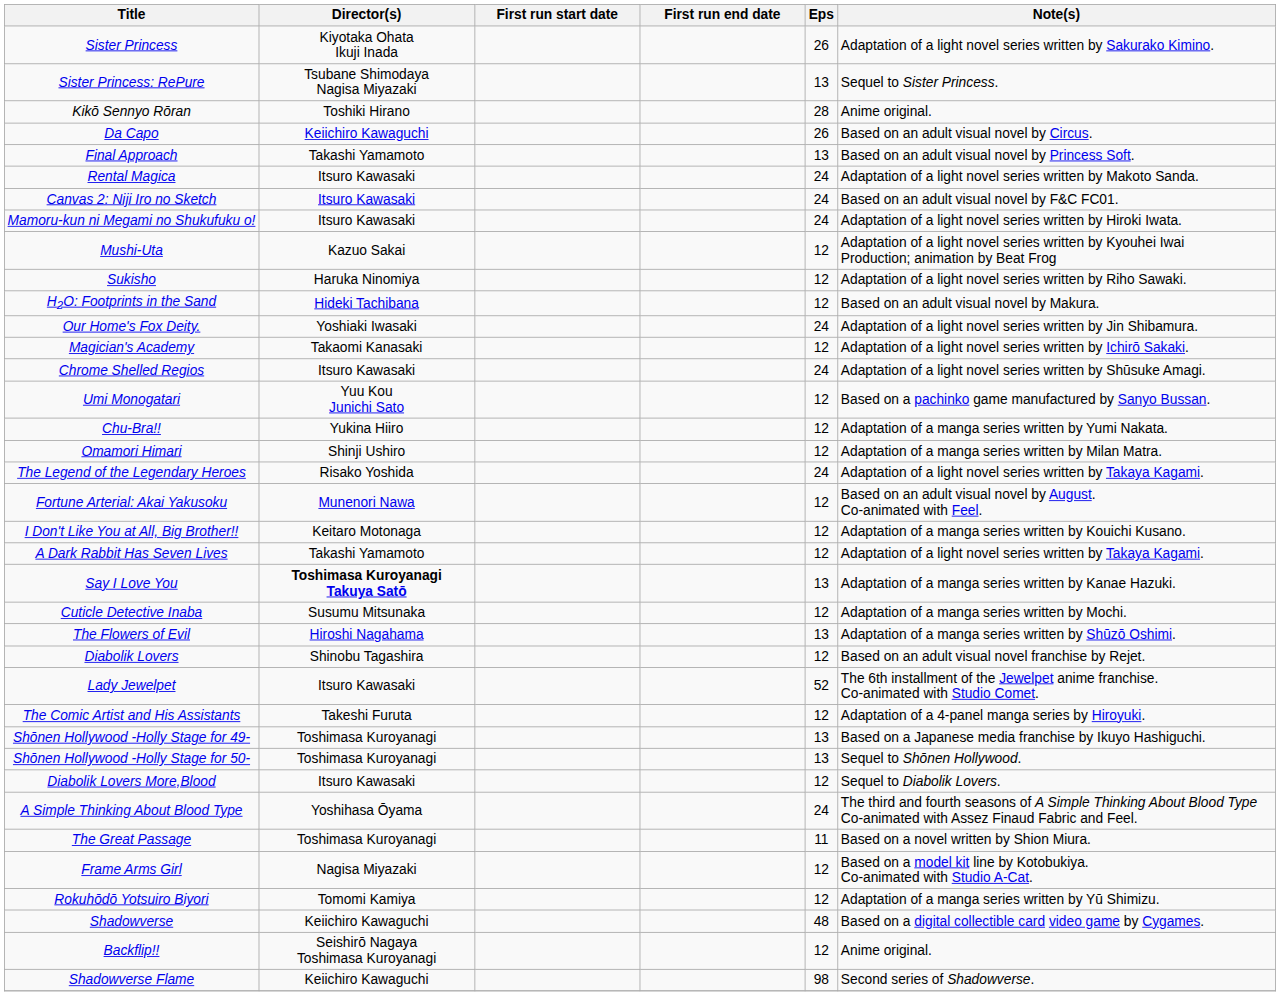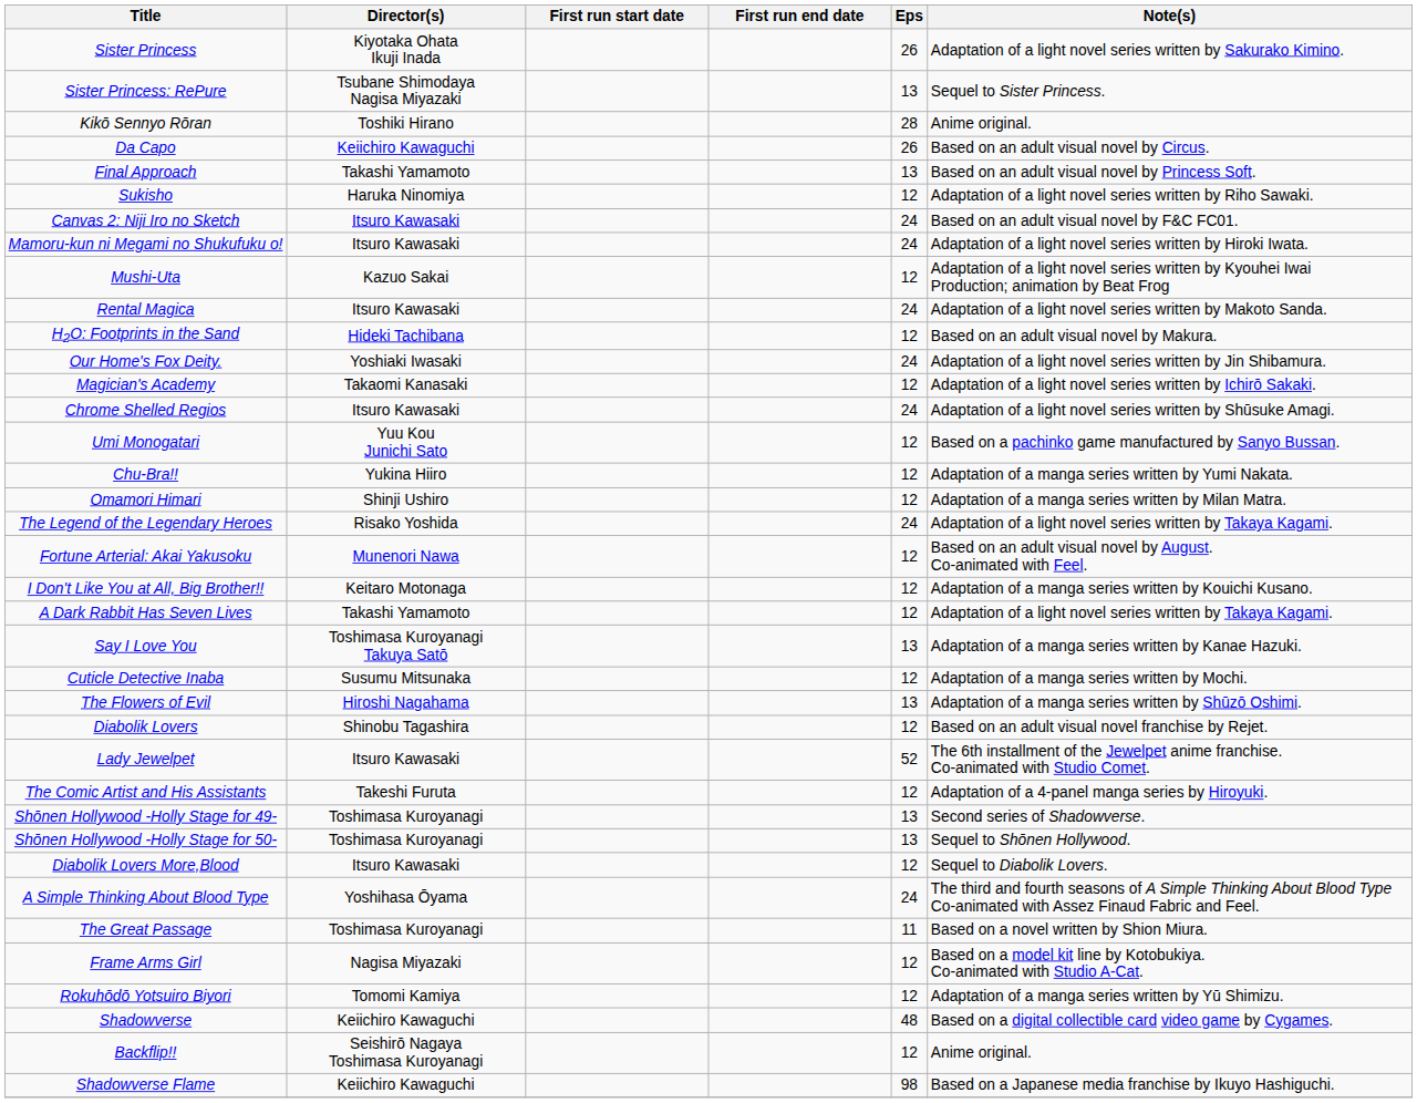 <table class="wikitable sortable" style="text-align:center; margin=auto; ">
 <tr>
 <th scope="col" width=20%>Title</th>
 <th scope="col" width=17%>Director(s)</th>
 <th scope="col" width=13%>First run start date</th>
 <th scope="col" width=13%>First run end date</th>
 <th scope="col" class="unsortable">Eps</th>
 <th scope="col" class="unsortable">Note(s)</th>
 </tr>
 <tr>
 <td><em><a href='#'>Sister Princess</a></em></td>
 <td>Kiyotaka Ohata  <br> Ikuji Inada </td>
 <td></td>
 <td></td>
 <td>26</td>
 <td style="text-align:left;">Adaptation of a light novel series written by <a href='#'>Sakurako Kimino</a>.</td>
 </tr>
 <tr>
 <td><em><a href='#'>Sister Princess: RePure</a></em></td>
 <td>Tsubane Shimodaya <br> Nagisa Miyazaki</td>
 <td></td>
 <td></td>
 <td>13</td>
 <td style="text-align:left;">Sequel to <em>Sister Princess</em>.</td>
 </tr>
 <tr>
 <td><em>Kikō Sennyo Rōran</em></td>
 <td>Toshiki Hirano</td>
 <td></td>
 <td></td>
 <td>28</td>
 <td style="text-align:left;">Anime original.</td>
 </tr>
 <tr>
 <td><em><a href='#'>Da Capo</a></em></td>
 <td><a href='#'>Keiichiro Kawaguchi</a></td>
 <td></td>
 <td></td>
 <td>26</td>
 <td style="text-align:left;">Based on an adult visual novel by <a href='#'>Circus</a>.</td>
 </tr>
 <tr>
 <td><em><a href='#'>Final Approach</a></em></td>
 <td>Takashi Yamamoto</td>
 <td></td>
 <td></td>
 <td>13</td>
 <td style="text-align:left;">Based on an adult visual novel by <a href='#'>Princess Soft</a>.</td>
 </tr>
 <tr>
-<td><em><a href='#'>Rental Magica</a></em></td>
-<td>Itsuro Kawasaki</td>
+<td><em><a href='#'>Sukisho</a></em></td>
+<td>Haruka Ninomiya</td>
 <td></td>
 <td></td>
-<td>24</td>
-<td style="text-align:left;">Adaptation of a light novel series written by Makoto Sanda.</td>
+<td>12</td>
+<td style="text-align:left;">Adaptation of a light novel series written by Riho Sawaki.</td>
 </tr>
 <tr>
 <td><em><a href='#'>Canvas 2: Niji Iro no Sketch</a></em></td>
 <td><a href='#'>Itsuro Kawasaki</a></td>
 <td></td>
 <td></td>
 <td>24</td>
 <td style="text-align:left;">Based on an adult visual novel by F&C FC01.</td>
 </tr>
 <tr>
 <td><em><a href='#'>Mamoru-kun ni Megami no Shukufuku o!</a></em></td>
 <td>Itsuro Kawasaki</td>
 <td></td>
 <td></td>
 <td>24</td>
 <td style="text-align:left;">Adaptation of a light novel series written by Hiroki Iwata.</td>
 </tr>
 <tr>
 <td><em><a href='#'>Mushi-Uta</a></em></td>
 <td>Kazuo Sakai</td>
 <td></td>
 <td></td>
 <td>12</td>
 <td style="text-align:left;">Adaptation of a light novel series written by Kyouhei Iwai<br>Production; animation by Beat Frog</td>
 </tr>
 <tr>
-<td><em><a href='#'>Sukisho</a></em></td>
-<td>Haruka Ninomiya</td>
+<td><em><a href='#'>Rental Magica</a></em></td>
+<td>Itsuro Kawasaki</td>
 <td></td>
 <td></td>
-<td>12</td>
-<td style="text-align:left;">Adaptation of a light novel series written by Riho Sawaki.</td>
+<td>24</td>
+<td style="text-align:left;">Adaptation of a light novel series written by Makoto Sanda.</td>
 </tr>
 <tr>
 <td><em><a href='#'>H<sub>2</sub>O: Footprints in the Sand</a></em></td>
 <td><a href='#'>Hideki Tachibana</a></td>
 <td></td>
 <td></td>
 <td>12</td>
 <td style="text-align:left;">Based on an adult visual novel by Makura.</td>
 </tr>
 <tr>
 <td><em><a href='#'>Our Home's Fox Deity.</a></em></td>
 <td>Yoshiaki Iwasaki</td>
 <td></td>
 <td></td>
 <td>24</td>
 <td style="text-align:left;">Adaptation of a light novel series written by Jin Shibamura.</td>
 </tr>
 <tr>
 <td><em><a href='#'>Magician's Academy</a></em></td>
 <td>Takaomi Kanasaki</td>
 <td></td>
 <td></td>
 <td>12</td>
 <td style="text-align:left;">Adaptation of a light novel series written by <a href='#'>Ichirō Sakaki</a>.</td>
 </tr>
 <tr>
 <td><em><a href='#'>Chrome Shelled Regios</a></em></td>
 <td>Itsuro Kawasaki</td>
 <td></td>
 <td></td>
 <td>24</td>
 <td style="text-align:left;">Adaptation of a light novel series written by Shūsuke Amagi.</td>
 </tr>
 <tr>
 <td><em><a href='#'>Umi Monogatari</a></em></td>
 <td>Yuu Kou <br> <a href='#'>Junichi Sato</a></td>
 <td></td>
 <td></td>
 <td>12</td>
 <td style="text-align:left;">Based on a <a href='#'>pachinko</a> game manufactured by <a href='#'>Sanyo Bussan</a>.</td>
 </tr>
 <tr>
 <td><em><a href='#'>Chu-Bra!!</a></em></td>
 <td>Yukina Hiiro</td>
 <td></td>
 <td></td>
 <td>12</td>
 <td style="text-align:left;">Adaptation of a manga series written by Yumi Nakata.</td>
 </tr>
 <tr>
 <td><em><a href='#'>Omamori Himari</a></em></td>
 <td>Shinji Ushiro</td>
 <td></td>
 <td></td>
 <td>12</td>
 <td style="text-align:left;">Adaptation of a manga series written by Milan Matra.</td>
 </tr>
 <tr>
 <td><em><a href='#'>The Legend of the Legendary Heroes</a></em></td>
 <td>Risako Yoshida</td>
 <td></td>
 <td></td>
 <td>24</td>
 <td style="text-align:left;">Adaptation of a light novel series written by <a href='#'>Takaya Kagami</a>.</td>
 </tr>
 <tr>
 <td><em><a href='#'>Fortune Arterial: Akai Yakusoku</a></em></td>
 <td><a href='#'>Munenori Nawa</a></td>
 <td></td>
 <td></td>
 <td>12</td>
 <td style="text-align:left;">Based on an adult visual novel by <a href='#'>August</a>.<br>Co-animated with <a href='#'>Feel</a>.</td>
 </tr>
 <tr>
 <td><em><a href='#'>I Don't Like You at All, Big Brother!!</a></em></td>
 <td>Keitaro Motonaga</td>
 <td></td>
 <td></td>
 <td>12</td>
 <td style="text-align:left;">Adaptation of a manga series written by Kouichi Kusano.</td>
 </tr>
 <tr>
 <td><em><a href='#'>A Dark Rabbit Has Seven Lives</a></em></td>
 <td>Takashi Yamamoto</td>
 <td></td>
 <td></td>
 <td>12</td>
 <td style="text-align:left;">Adaptation of a light novel series written by <a href='#'>Takaya Kagami</a>.</td>
 </tr>
 <tr>
 <td><em><a href='#'>Say I Love You</a></em></td>
-<td><strong>Toshimasa Kuroyanagi <br> <a href='#'>Takuya Satō</a></strong></td>
+<td>Toshimasa Kuroyanagi <br> <a href='#'>Takuya Satō</a></td>
 <td></td>
 <td></td>
 <td>13</td>
 <td style="text-align:left;">Adaptation of a manga series written by Kanae Hazuki.</td>
 </tr>
 <tr>
 <td><em><a href='#'>Cuticle Detective Inaba</a></em></td>
 <td>Susumu Mitsunaka</td>
 <td></td>
 <td></td>
 <td>12</td>
 <td style="text-align:left;">Adaptation of a manga series written by Mochi.</td>
 </tr>
 <tr>
 <td><em><a href='#'>The Flowers of Evil</a></em></td>
 <td><a href='#'>Hiroshi Nagahama</a></td>
 <td></td>
 <td></td>
 <td>13</td>
 <td style="text-align:left;">Adaptation of a manga series written by <a href='#'>Shūzō Oshimi</a>.</td>
 </tr>
 <tr>
 <td><em><a href='#'>Diabolik Lovers</a></em></td>
 <td>Shinobu Tagashira</td>
 <td></td>
 <td></td>
 <td>12</td>
 <td style="text-align:left;">Based on an adult visual novel franchise by Rejet.</td>
 </tr>
 <tr>
 <td><em><a href='#'>Lady Jewelpet</a></em></td>
 <td>Itsuro Kawasaki</td>
 <td></td>
 <td></td>
 <td>52</td>
 <td style="text-align:left;">The 6th installment of the <a href='#'>Jewelpet</a> anime franchise.<br>Co-animated with <a href='#'>Studio Comet</a>.</td>
 </tr>
 <tr>
 <td><em><a href='#'>The Comic Artist and His Assistants</a></em></td>
 <td>Takeshi Furuta</td>
 <td></td>
 <td></td>
 <td>12</td>
 <td style="text-align:left;">Adaptation of a 4-panel manga series by <a href='#'>Hiroyuki</a>.</td>
 </tr>
 <tr>
 <td><em><a href='#'>Shōnen Hollywood -Holly Stage for 49-</a></em></td>
 <td>Toshimasa Kuroyanagi</td>
 <td></td>
 <td></td>
 <td>13</td>
-<td style="text-align:left;">Based on a Japanese media franchise by Ikuyo Hashiguchi.</td>
+<td style="text-align:left;">Second series of <em>Shadowverse</em>.</td>
 </tr>
 <tr>
 <td><em><a href='#'>Shōnen Hollywood -Holly Stage for 50-</a></em></td>
 <td>Toshimasa Kuroyanagi</td>
 <td></td>
 <td></td>
 <td>13</td>
 <td style="text-align:left;">Sequel to <em>Shōnen Hollywood</em>.</td>
 </tr>
 <tr>
 <td><em><a href='#'>Diabolik Lovers More,Blood</a></em></td>
 <td>Itsuro Kawasaki</td>
 <td></td>
 <td></td>
 <td>12</td>
 <td style="text-align:left;">Sequel to <em>Diabolik Lovers</em>.</td>
 </tr>
 <tr>
 <td><em><a href='#'>A Simple Thinking About Blood Type</a></em></td>
 <td>Yoshihasa Ōyama</td>
 <td></td>
 <td></td>
 <td>24</td>
 <td style="text-align:left;">The third and fourth seasons of <em>A Simple Thinking About Blood Type</em><br>Co-animated with Assez Finaud Fabric and Feel.</td>
 </tr>
 <tr>
 <td><em><a href='#'>The Great Passage</a></em></td>
 <td>Toshimasa Kuroyanagi</td>
 <td></td>
 <td></td>
 <td>11</td>
 <td style="text-align:left;">Based on a novel written by Shion Miura.</td>
 </tr>
 <tr>
 <td><em><a href='#'>Frame Arms Girl</a></em></td>
 <td>Nagisa Miyazaki</td>
 <td></td>
 <td></td>
 <td>12</td>
 <td style="text-align:left;">Based on a <a href='#'>model kit</a> line by Kotobukiya.<br>Co-animated with <a href='#'>Studio A-Cat</a>.</td>
 </tr>
 <tr>
 <td><em><a href='#'>Rokuhōdō Yotsuiro Biyori</a></em></td>
 <td>Tomomi Kamiya</td>
 <td></td>
 <td></td>
 <td>12</td>
 <td style="text-align:left;">Adaptation of a manga series written by Yū Shimizu.</td>
 </tr>
 <tr>
 <td><em><a href='#'>Shadowverse</a></em></td>
 <td>Keiichiro Kawaguchi</td>
 <td></td>
 <td></td>
 <td>48</td>
 <td style="text-align:left;">Based on a <a href='#'>digital collectible card</a> <a href='#'>video game</a> by <a href='#'>Cygames</a>.</td>
 </tr>
 <tr>
 <td><em><a href='#'>Backflip!!</a></em></td>
 <td>Seishirō Nagaya<br>Toshimasa Kuroyanagi</td>
 <td></td>
 <td></td>
 <td>12</td>
 <td style="text-align:left;">Anime original.</td>
 </tr>
 <tr>
 <td><em><a href='#'>Shadowverse Flame</a></em></td>
 <td>Keiichiro Kawaguchi</td>
 <td></td>
 <td></td>
 <td>98</td>
-<td style="text-align:left;">Second series of <em>Shadowverse</em>.</td>
+<td style="text-align:left;">Based on a Japanese media franchise by Ikuyo Hashiguchi.</td>
 </tr>
 <tr>
 </tr>
 </table>
